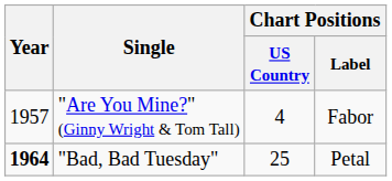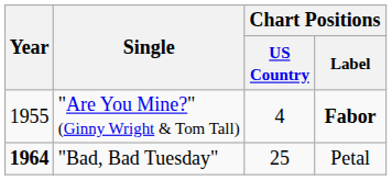 <table class="wikitable">
 <tr>
 <th rowspan="2">Year</th>
 <th rowspan="2">Single</th>
 <th colspan="2">Chart Positions</th>
 </tr>
 <tr>
 <th width="50"><small><a href='#'>US Country</a></small></th>
 <th width="50"><small>Label</small></th>
 </tr>
 <tr>
-<td>1957</td>
+<td>1955</td>
 <td>"<a href='#'>Are You Mine?</a>"<br><small>(<a href='#'>Ginny Wright</a> & Tom Tall)</small></td>
 <td align=center>4</td>
-<td align=center>Fabor</td>
+<td align=center><strong>Fabor</strong></td>
 </tr>
 <tr>
 <td><strong>1964</strong></td>
 <td>"Bad, Bad Tuesday"</td>
 <td align=center>25</td>
 <td align=center>Petal</td>
 </tr>
 </table>
